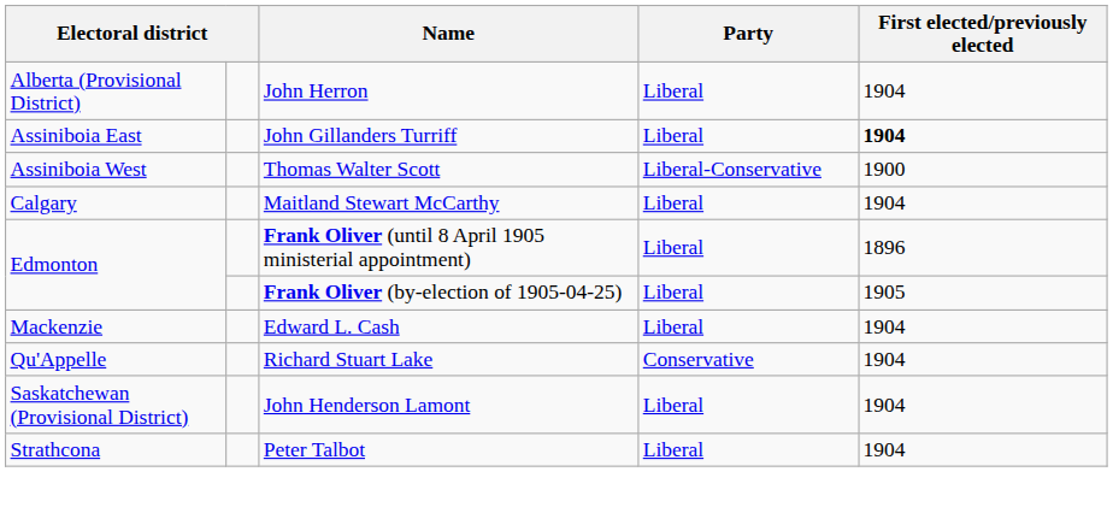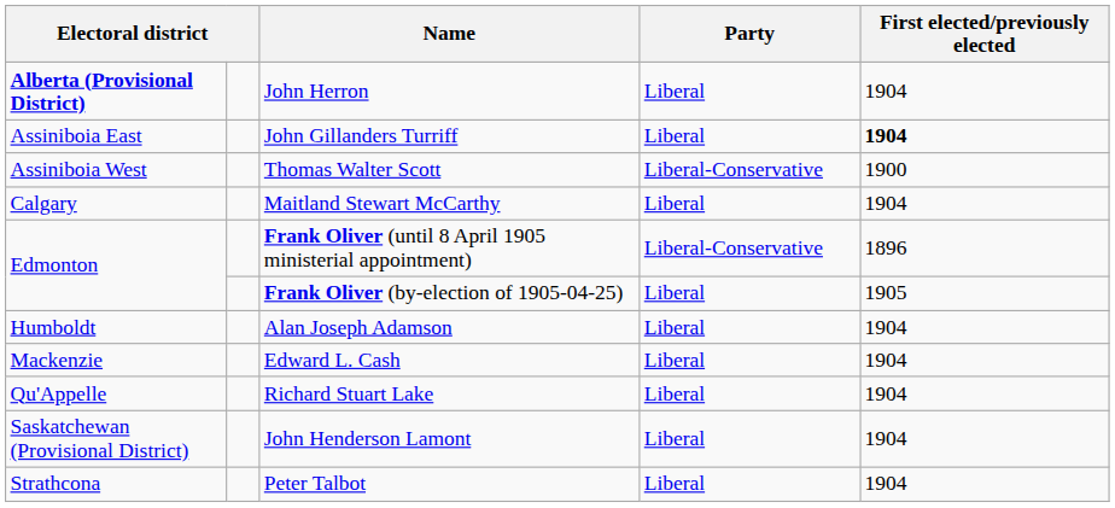 <table class="wikitable" style="width:95%;">
 <tr>
 <th colspan="2" style="width:23%;">Electoral district</th>
 <th>Name</th>
 <th width=20%>Party</th>
 <th>First elected/previously elected</th>
 </tr>
 <tr>
-<td width=20%><a href='#'>Alberta (Provisional District)</a></td>
+<td width=20%><strong><a href='#'>Alberta (Provisional District)</a></strong></td>
 <td></td>
 <td><a href='#'>John Herron</a></td>
 <td><a href='#'>Liberal</a></td>
 <td>1904</td>
 </tr>
 <tr>
 <td><a href='#'>Assiniboia East</a></td>
 <td></td>
 <td><a href='#'>John Gillanders Turriff</a></td>
 <td><a href='#'>Liberal</a></td>
 <td><strong>1904</strong></td>
 </tr>
 <tr>
 <td><a href='#'>Assiniboia West</a></td>
 <td></td>
 <td><a href='#'>Thomas Walter Scott</a></td>
 <td><a href='#'>Liberal-Conservative</a></td>
 <td>1900</td>
 </tr>
 <tr>
 <td><a href='#'>Calgary</a></td>
 <td></td>
 <td><a href='#'>Maitland Stewart McCarthy</a></td>
 <td><a href='#'>Liberal</a></td>
 <td>1904</td>
 </tr>
 <tr>
 <td rowspan=2><a href='#'>Edmonton</a></td>
 <td></td>
 <td><strong><a href='#'>Frank Oliver</a></strong> (until 8 April 1905 ministerial appointment)</td>
-<td><a href='#'>Liberal</a></td>
+<td><a href='#'>Liberal-Conservative</a></td>
 <td>1896</td>
 </tr>
 <tr>
 <td></td>
 <td><strong><a href='#'>Frank Oliver</a></strong> (by-election of 1905-04-25)</td>
 <td><a href='#'>Liberal</a></td>
 <td>1905</td>
+</tr>
+<tr>
+<td><a href='#'>Humboldt</a></td>
+<td></td>
+<td><a href='#'>Alan Joseph Adamson</a></td>
+<td><a href='#'>Liberal</a></td>
+<td>1904</td>
 </tr>
 <tr>
 <td><a href='#'>Mackenzie</a></td>
 <td></td>
 <td><a href='#'>Edward L. Cash</a></td>
 <td><a href='#'>Liberal</a></td>
 <td>1904</td>
 </tr>
 <tr>
 <td><a href='#'>Qu'Appelle</a></td>
 <td></td>
 <td><a href='#'>Richard Stuart Lake</a></td>
-<td><a href='#'>Conservative</a></td>
+<td><a href='#'>Liberal</a></td>
 <td>1904</td>
 </tr>
 <tr>
 <td><a href='#'>Saskatchewan (Provisional District)</a></td>
 <td></td>
 <td><a href='#'>John Henderson Lamont</a></td>
 <td><a href='#'>Liberal</a></td>
 <td>1904</td>
 </tr>
 <tr>
 <td><a href='#'>Strathcona</a></td>
 <td></td>
 <td><a href='#'>Peter Talbot</a></td>
 <td><a href='#'>Liberal</a></td>
 <td>1904</td>
 </tr>
 </table>
